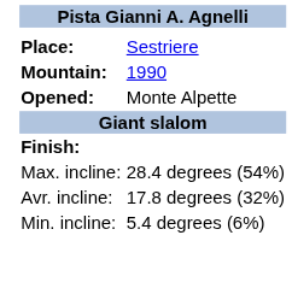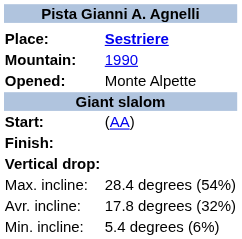 <table border=0 class="toccolours float-right" align="right" style="margin:0 0 0.5em 1em; font-size: 85%;">
 <tr>
 <th bgcolor=#b0c4de colspan=2 align="center">Pista Gianni A. Agnelli</th>
 </tr>
 <tr>
 <td align="center" colspan=2></td>
 </tr>
 <tr>
 <td><strong>Place:</strong></td>
-<td> <a href='#'>Sestriere</a></td>
+<td><strong> <a href='#'>Sestriere</a></strong></td>
 </tr>
 <tr>
 <td><strong>Mountain:</strong></td>
 <td><a href='#'>1990</a></td>
 </tr>
 <tr>
 <td><strong>Opened:</strong></td>
 <td>Monte Alpette</td>
 </tr>
 <tr>
 <th bgcolor=#b0c4de colspan=2 align="center">Giant slalom</th>
 </tr>
 <tr>
+<td><strong>Start:</strong></td>
+<td> (<a href='#'>AA</a>)</td>
+</tr>
+<tr>
 <td><strong>Finish:</strong></td>
+<td></td>
+</tr>
+<tr>
+<td><strong>Vertical drop:</strong></td>
 <td></td>
 </tr>
 <tr>
 <td>Max. incline:</td>
 <td>28.4 degrees (54%)</td>
 </tr>
 <tr>
 <td>Avr. incline:</td>
 <td>17.8 degrees (32%)</td>
 </tr>
 <tr>
 <td>Min. incline:</td>
 <td>5.4 degrees (6%)</td>
 </tr>
 </table>
